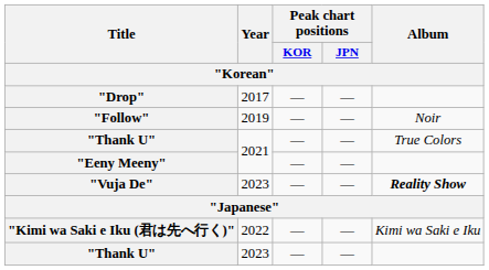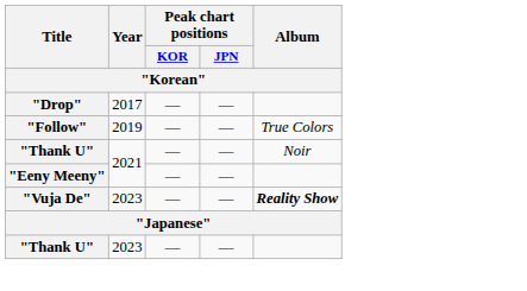 <table class="wikitable plainrowheaders" style="text-align:center;" border="1">
 <tr>
 <th scope="col" rowspan="2">Title</th>
 <th scope="col" rowspan="2">Year</th>
 <th scope="col" colspan="2">Peak chart <br> positions</th>
 <th scope="col" rowspan="2">Album</th>
 </tr>
 <tr>
 <th scope="col" style="width:3.5em;font-size:90%;"><a href='#'>KOR</a><br></th>
 <th scope="col" style="width:3.5em;font-size:90%;"><a href='#'>JPN</a><br></th>
 </tr>
 <tr>
 <th colspan="5">"Korean"</th>
 </tr>
 <tr>
 <th scope="row">"Drop"</th>
 <td>2017</td>
 <td>—</td>
 <td>—</td>
 <td></td>
 </tr>
 <tr>
 <th scope="row">"Follow"</th>
 <td>2019</td>
 <td>—</td>
 <td>—</td>
-<td><em>Noir</em></td>
+<td><em>True Colors</em></td>
 </tr>
 <tr>
 <th scope="row">"Thank U"</th>
 <td rowspan="2">2021</td>
 <td>—</td>
 <td>—</td>
-<td><em>True Colors</em></td>
+<td><em>Noir</em></td>
 </tr>
 <tr>
 <th scope="row">"Eeny Meeny"</th>
 <td>—</td>
 <td>—</td>
 <td></td>
 </tr>
 <tr>
 <th scope="row">"Vuja De"</th>
 <td>2023</td>
 <td>—</td>
 <td>—</td>
 <td><strong><em>Reality Show</em></strong></td>
 </tr>
 <tr>
 <th colspan="5">"Japanese"</th>
 </tr>
 <tr>
-<th scope="row">"Kimi wa Saki e Iku (君は先へ行く)"</th>
-<td>2022</td>
-<td>—</td>
-<td>—</td>
-<td><em>Kimi wa Saki e Iku</em></td>
-</tr>
-<tr>
 <th scope="row">"Thank U" <br> </th>
 <td>2023</td>
 <td>—</td>
 <td>—</td>
 <td></td>
 </tr>
 </table>
